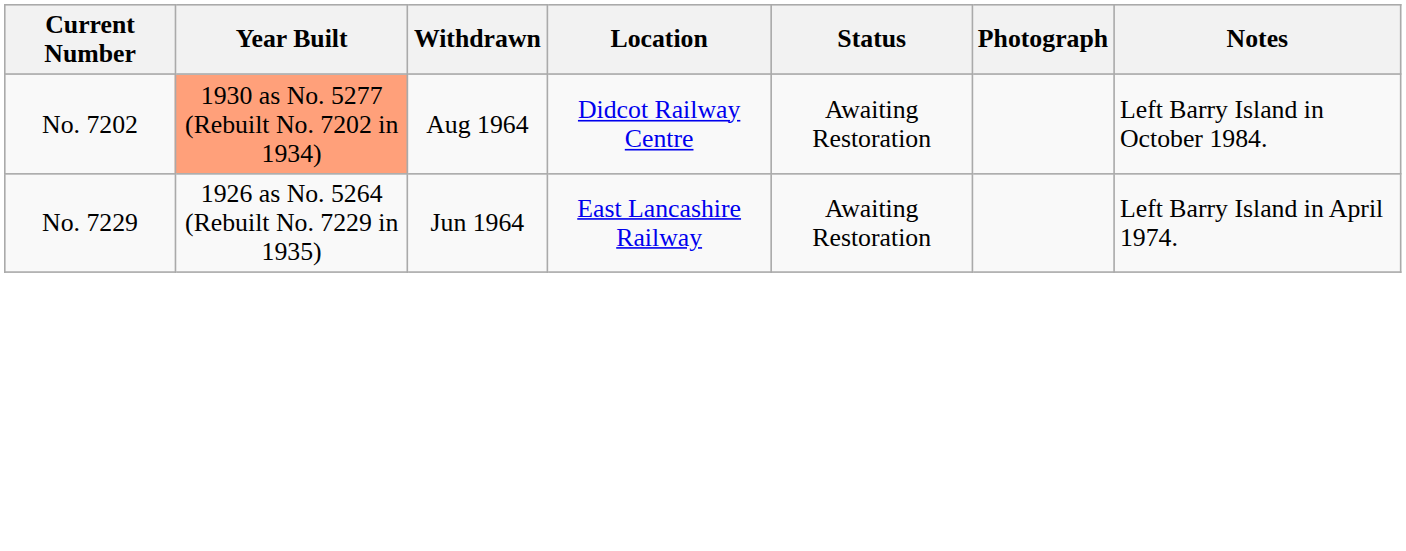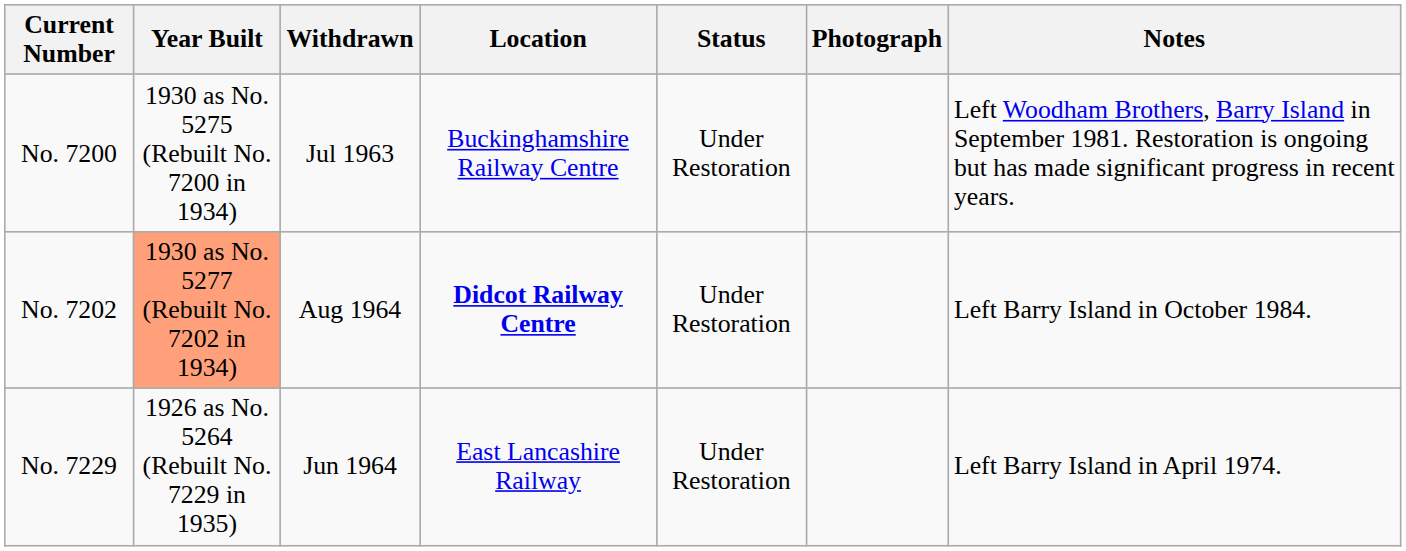 <table class="wikitable">
 <tr>
 <th>Current Number</th>
 <th>Year Built</th>
 <th>Withdrawn</th>
 <th>Location</th>
 <th>Status</th>
 <th>Photograph</th>
 <th>Notes</th>
 </tr>
 <tr>
+<td align=center>No. 7200</td>
+<td align=center>1930 as No. 5275<br>(Rebuilt No. 7200 in 1934)</td>
+<td align=center>Jul 1963</td>
+<td align=center><a href='#'>Buckinghamshire Railway Centre</a></td>
+<td align=center>Under Restoration</td>
+<td align=center></td>
+<td align=left>Left <a href='#'>Woodham Brothers</a>, <a href='#'>Barry Island</a> in September 1981. Restoration is ongoing but has made significant progress in recent years.</td>
+</tr>
+<tr>
 <td align=center>No. 7202</td>
 <td align=center style="background: lightsalmon;">1930 as No. 5277<br>(Rebuilt No. 7202 in 1934)</td>
 <td align=center>Aug 1964</td>
-<td align=center><a href='#'>Didcot Railway Centre</a></td>
-<td align=center>Awaiting Restoration</td>
+<td align=center><strong><a href='#'>Didcot Railway Centre</a></strong></td>
+<td align=center>Under Restoration</td>
 <td align=center></td>
 <td align=left>Left Barry Island in October 1984.</td>
 </tr>
 <tr>
 <td align=center>No. 7229</td>
 <td align=center>1926 as No. 5264<br>(Rebuilt No. 7229 in 1935)</td>
 <td align=center>Jun 1964</td>
 <td align=center><a href='#'>East Lancashire Railway</a></td>
-<td align=center>Awaiting Restoration</td>
+<td align=center>Under Restoration</td>
 <td align=center></td>
 <td align=left>Left Barry Island in April 1974.</td>
 </tr>
 </table>
